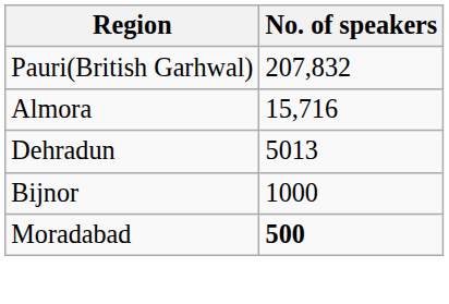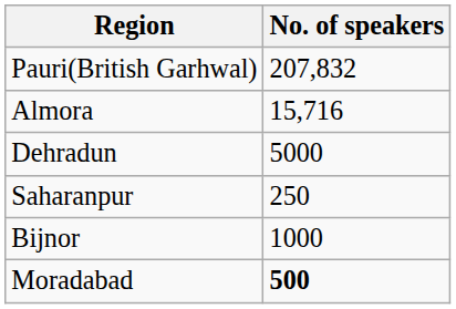 <table class="wikitable">
 <tr>
 <th>Region</th>
 <th>No. of speakers</th>
 </tr>
 <tr>
 <td>Pauri(British Garhwal)</td>
 <td>207,832</td>
 </tr>
 <tr>
 <td>Almora</td>
 <td>15,716</td>
 </tr>
 <tr>
 <td>Dehradun</td>
-<td>5013</td>
+<td>5000</td>
+</tr>
+<tr>
+<td>Saharanpur</td>
+<td>250</td>
 </tr>
 <tr>
 <td>Bijnor</td>
 <td>1000</td>
 </tr>
 <tr>
 <td>Moradabad</td>
 <td><strong>500</strong></td>
 </tr>
 </table>
